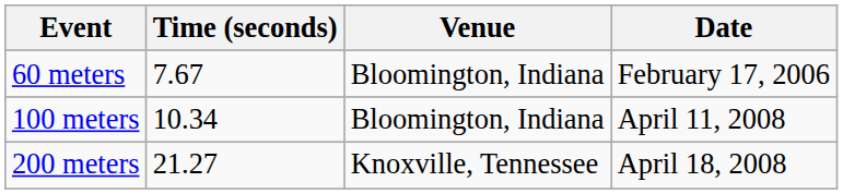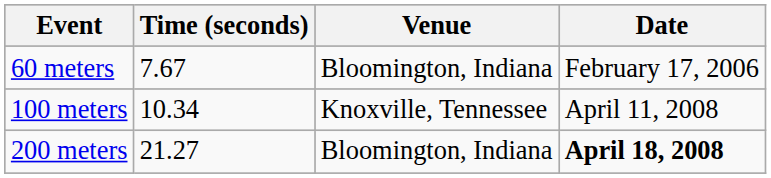 <table class="wikitable">
 <tr>
 <th>Event</th>
 <th>Time (seconds)</th>
 <th>Venue</th>
 <th>Date</th>
 </tr>
 <tr>
 <td><a href='#'>60 meters</a></td>
 <td>7.67</td>
 <td>Bloomington, Indiana</td>
 <td>February 17, 2006</td>
 </tr>
 <tr>
 <td><a href='#'>100 meters</a></td>
 <td>10.34</td>
-<td>Bloomington, Indiana</td>
+<td>Knoxville, Tennessee</td>
 <td>April 11, 2008</td>
 </tr>
 <tr>
 <td><a href='#'>200 meters</a></td>
 <td>21.27</td>
-<td>Knoxville, Tennessee</td>
-<td>April 18, 2008</td>
+<td>Bloomington, Indiana</td>
+<td><strong>April 18, 2008</strong></td>
 </tr>
 </table>
